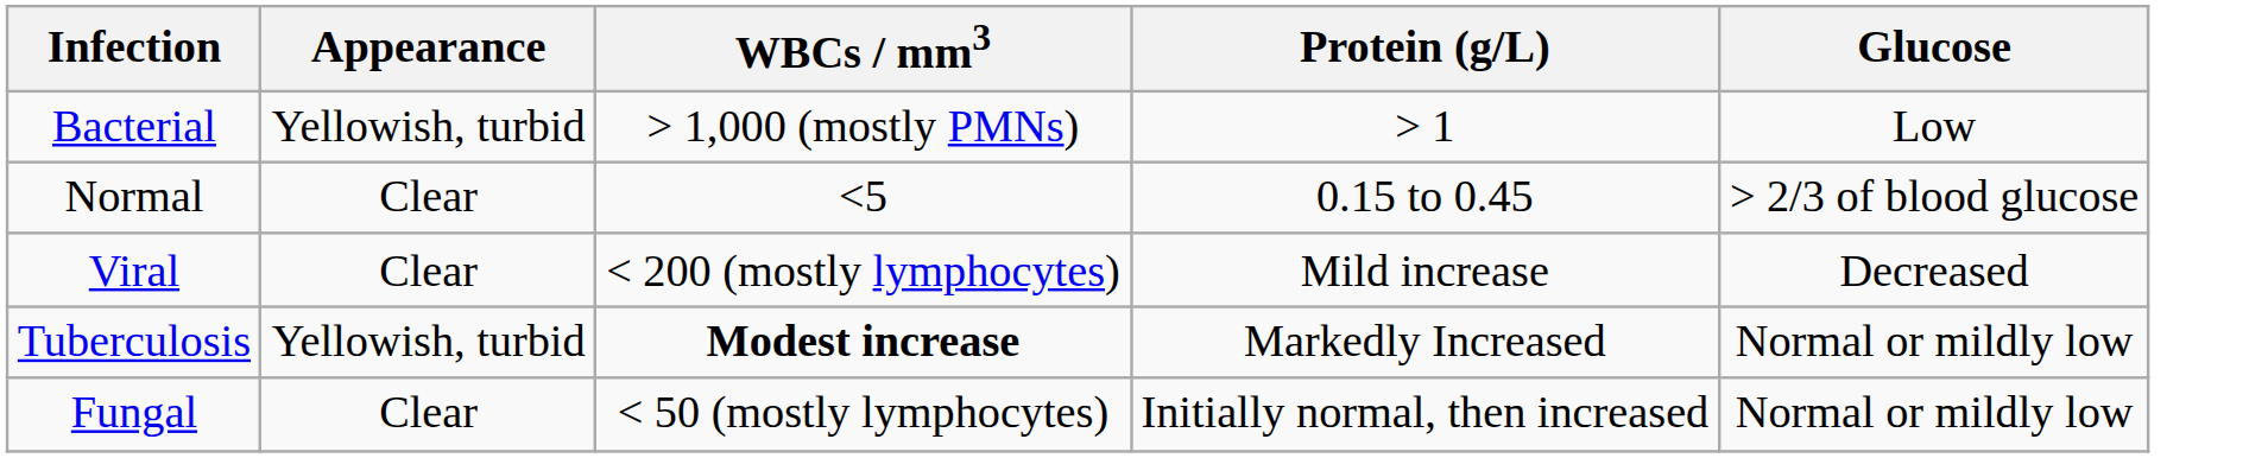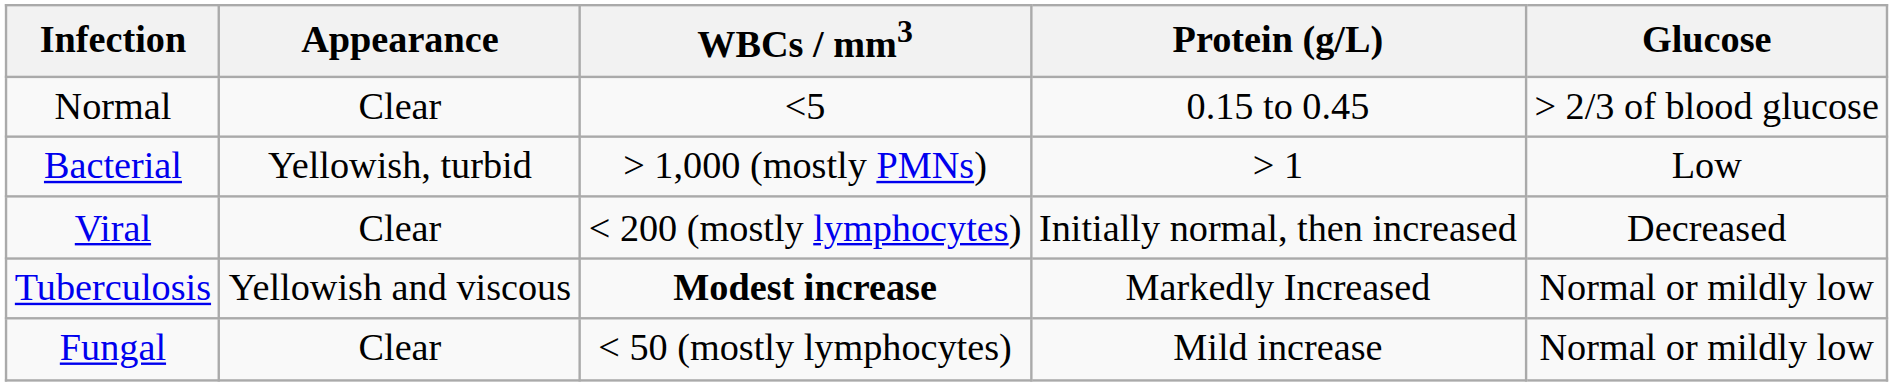 <table class="wikitable" style = "margin-left:15px; text-align:center">
 <tr>
 <th>Infection</th>
 <th>Appearance</th>
 <th>WBCs / mm<sup>3</sup></th>
 <th>Protein (g/L)</th>
 <th>Glucose</th>
 </tr>
 <tr>
+<td>Normal</td>
+<td>Clear</td>
+<td><5</td>
+<td>0.15 to 0.45</td>
+<td>> 2/3 of blood glucose</td>
+</tr>
+<tr>
 <td><a href='#'>Bacterial</a></td>
 <td>Yellowish, turbid</td>
 <td>> 1,000 (mostly <a href='#'>PMNs</a>)</td>
 <td>> 1</td>
 <td>Low</td>
 </tr>
 <tr>
-<td>Normal</td>
-<td>Clear</td>
-<td><5</td>
-<td>0.15 to 0.45</td>
-<td>> 2/3 of blood glucose</td>
-</tr>
-<tr>
 <td><a href='#'>Viral</a></td>
 <td>Clear</td>
 <td>< 200 (mostly <a href='#'>lymphocytes</a>)</td>
-<td>Mild increase</td>
+<td>Initially normal, then increased</td>
 <td>Decreased</td>
 </tr>
 <tr>
 <td><a href='#'>Tuberculosis</a></td>
-<td>Yellowish, turbid</td>
+<td>Yellowish and viscous</td>
 <td><strong>Modest increase</strong></td>
 <td>Markedly Increased</td>
 <td>Normal or mildly low</td>
 </tr>
 <tr>
 <td><a href='#'>Fungal</a></td>
 <td>Clear</td>
 <td>< 50 (mostly lymphocytes)</td>
-<td>Initially normal, then increased</td>
+<td>Mild increase</td>
 <td>Normal or mildly low</td>
 </tr>
 </table>
